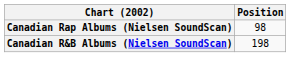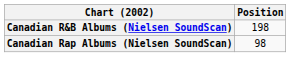 <table class="wikitable plainrowheaders" style="text-align:center;">
 <tr>
 <th scope="col">Chart (2002)</th>
 <th scope="col">Position</th>
 </tr>
 <tr>
+<th scope="row">Canadian R&B Albums (<a href='#'>Nielsen SoundScan</a>)</th>
+<td>198</td>
+</tr>
+<tr>
 <th scope="row">Canadian Rap Albums (Nielsen SoundScan)</th>
 <td>98</td>
 </tr>
-<tr>
-<th scope="row">Canadian R&B Albums (<a href='#'>Nielsen SoundScan</a>)</th>
-<td>198</td>
-</tr>
 </table>
